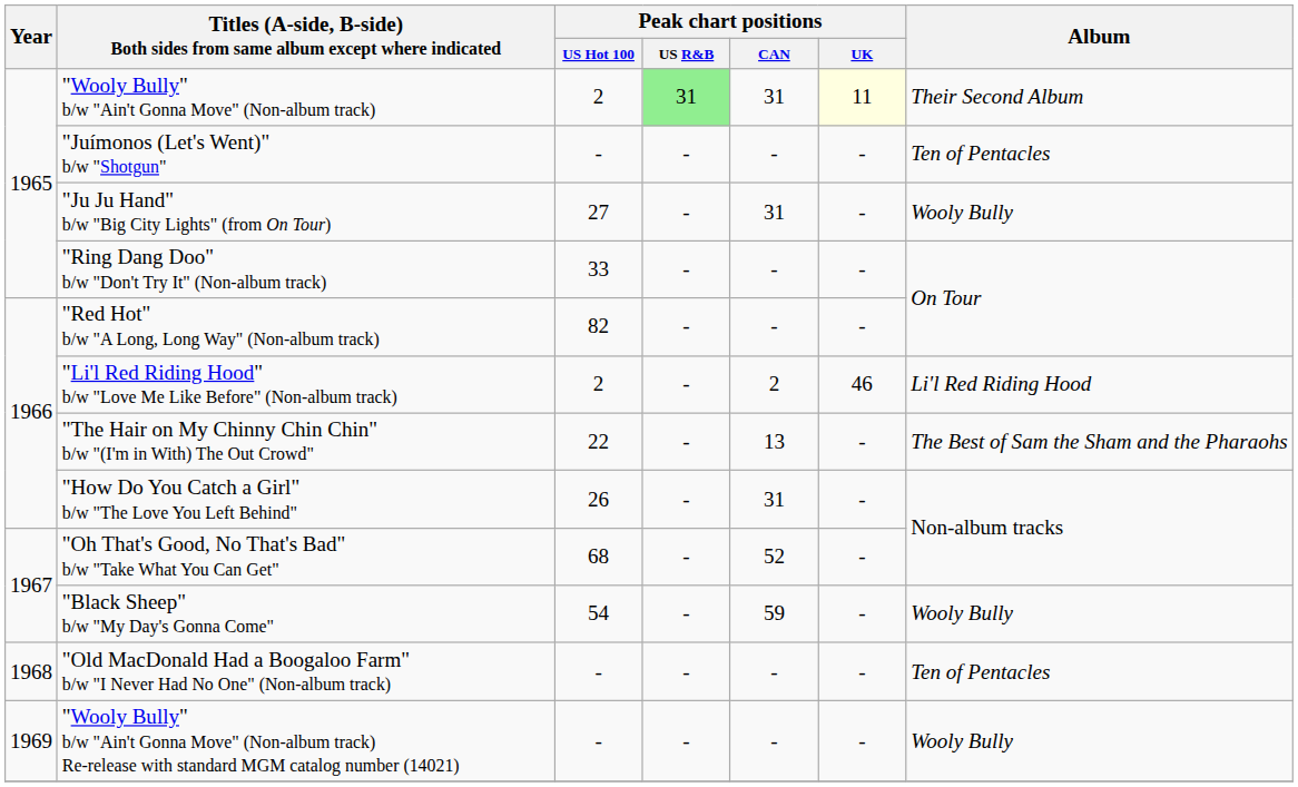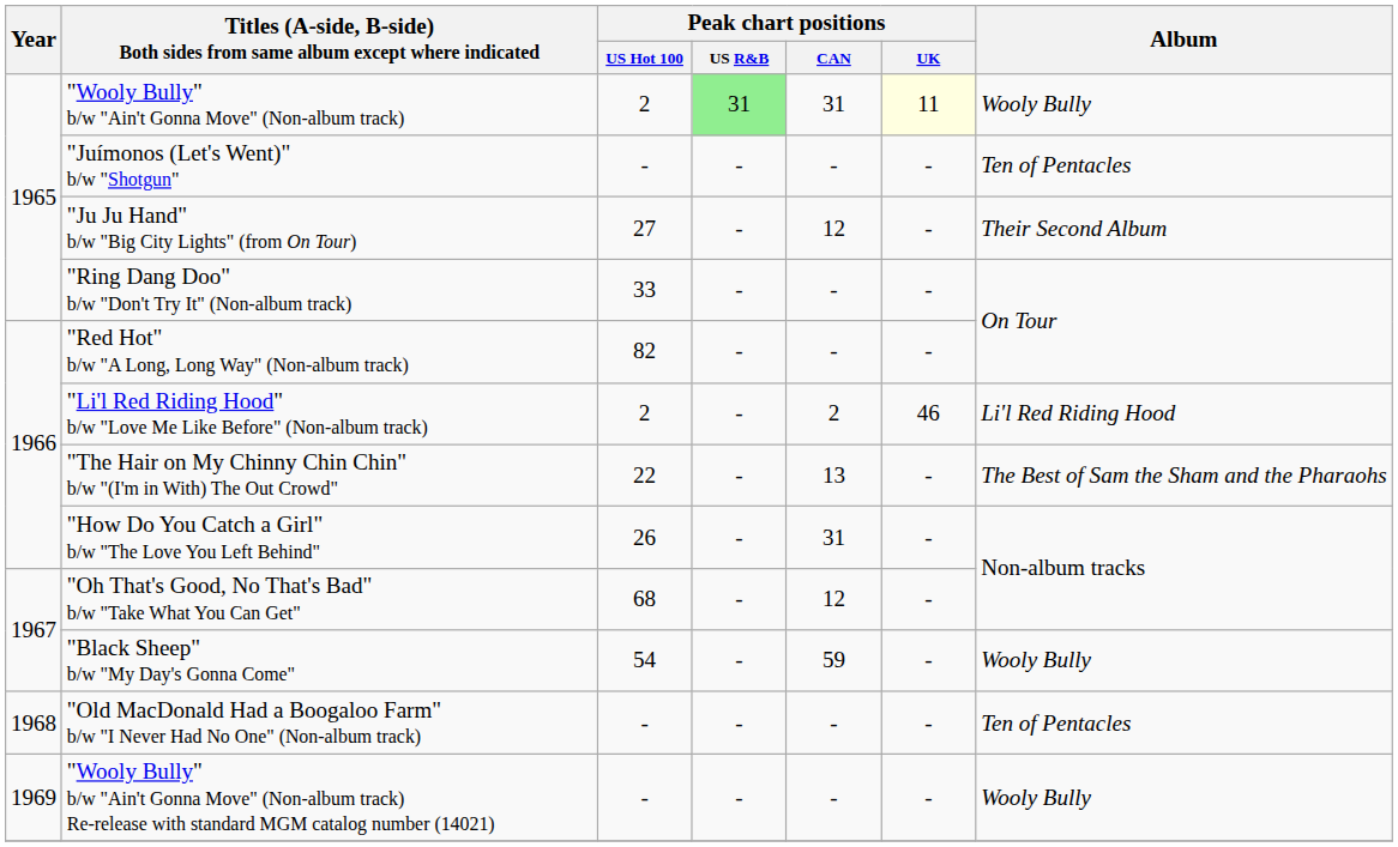 <table class="wikitable plainrowheaders" style="text-align:center;">
 <tr>
 <th rowspan="2">Year</th>
 <th rowspan="2" style="width:23em;">Titles (A-side, B-side)<br><small>Both sides from same album except where indicated</small></th>
 <th colspan="4">Peak chart positions</th>
 <th rowspan="2">Album</th>
 </tr>
 <tr style="font-size:smaller;">
 <th style="width:60px;"><small><a href='#'>US Hot 100</a></small></th>
 <th style="width:60px;"><small>US <a href='#'>R&B</a></small></th>
 <th style="width:60px;"><small><a href='#'>CAN</a></small></th>
 <th style="width:60px;"><small><a href='#'>UK</a></small></th>
 </tr>
 <tr>
 <td rowspan="4">1965</td>
 <td align="left">"<a href='#'>Wooly Bully</a>"<br><small>b/w "Ain't Gonna Move" (Non-album track)</small></td>
 <td align="center">2</td>
 <td align="center" style="background: lightgreen;">31</td>
 <td align="center">31</td>
 <td align="center" style="background: lightyellow;">11</td>
-<td align="left"><em>Their Second Album</em></td>
+<td align="left"><em>Wooly Bully</em></td>
 </tr>
 <tr>
 <td align="left">"Juímonos (Let's Went)"<br><small>b/w "<a href='#'>Shotgun</a>"</small></td>
 <td align="center">-</td>
 <td align="center">-</td>
 <td align="center">-</td>
 <td align="center">-</td>
 <td align="left"><em>Ten of Pentacles</em></td>
 </tr>
 <tr>
 <td align="left">"Ju Ju Hand"<br><small>b/w "Big City Lights" (from <em>On Tour</em>)</small></td>
 <td align="center">27</td>
 <td align="center">-</td>
-<td align="center">31</td>
+<td align="center">12</td>
 <td align="center">-</td>
-<td align="left"><em>Wooly Bully</em></td>
+<td align="left"><em>Their Second Album</em></td>
 </tr>
 <tr>
 <td align="left">"Ring Dang Doo"<br><small>b/w "Don't Try It" (Non-album track)</small></td>
 <td align="center">33</td>
 <td align="center">-</td>
 <td align="center">-</td>
 <td align="center">-</td>
 <td align="left" rowspan="2"><em>On Tour</em></td>
 </tr>
 <tr>
 <td rowspan="4">1966</td>
 <td align="left">"Red Hot"<br><small>b/w "A Long, Long Way" (Non-album track)</small></td>
 <td align="center">82</td>
 <td align="center">-</td>
 <td align="center">-</td>
 <td align="center">-</td>
 </tr>
 <tr>
 <td align="left">"<a href='#'>Li'l Red Riding Hood</a>"<br><small>b/w "Love Me Like Before" (Non-album track)</small></td>
 <td align="center">2</td>
 <td align="center">-</td>
 <td align="center">2</td>
 <td align="center">46</td>
 <td align="left"><em>Li'l Red Riding Hood</em></td>
 </tr>
 <tr>
 <td align="left">"The Hair on My Chinny Chin Chin"<br><small>b/w "(I'm in With) The Out Crowd"</small></td>
 <td align="center">22</td>
 <td align="center">-</td>
 <td align="center">13</td>
 <td align="center">-</td>
 <td align="left"><em>The Best of Sam the Sham and the Pharaohs</em></td>
 </tr>
 <tr>
 <td align="left">"How Do You Catch a Girl"<br><small>b/w "The Love You Left Behind"</small></td>
 <td align="center">26</td>
 <td align="center">-</td>
 <td align="center">31</td>
 <td align="center">-</td>
 <td align="left" rowspan="2">Non-album tracks</td>
 </tr>
 <tr>
 <td rowspan="2">1967</td>
 <td align="left">"Oh That's Good, No That's Bad"<br><small>b/w "Take What You Can Get"</small></td>
 <td align="center">68</td>
 <td align="center">-</td>
-<td align="center">52</td>
+<td align="center">12</td>
 <td align="center">-</td>
 </tr>
 <tr>
 <td align="left">"Black Sheep"<br><small>b/w "My Day's Gonna Come"</small></td>
 <td align="center">54</td>
 <td align="center">-</td>
 <td align="center">59</td>
 <td align="center">-</td>
 <td align="left"><em>Wooly Bully</em></td>
 </tr>
 <tr>
 <td>1968</td>
 <td align="left">"Old MacDonald Had a Boogaloo Farm"<br><small>b/w "I Never Had No One" (Non-album track)</small></td>
 <td align="center">-</td>
 <td align="center">-</td>
 <td align="center">-</td>
 <td align="center">-</td>
 <td align="left"><em>Ten of Pentacles</em></td>
 </tr>
 <tr>
 <td>1969</td>
 <td align="left">"<a href='#'>Wooly Bully</a>"<br><small>b/w "Ain't Gonna Move" (Non-album track)<br>Re-release with standard MGM catalog number (14021)</small></td>
 <td align="center">-</td>
 <td align="center">-</td>
 <td align="center">-</td>
 <td align="center">-</td>
 <td align="left"><em>Wooly Bully</em></td>
 </tr>
 <tr>
 </tr>
 </table>
